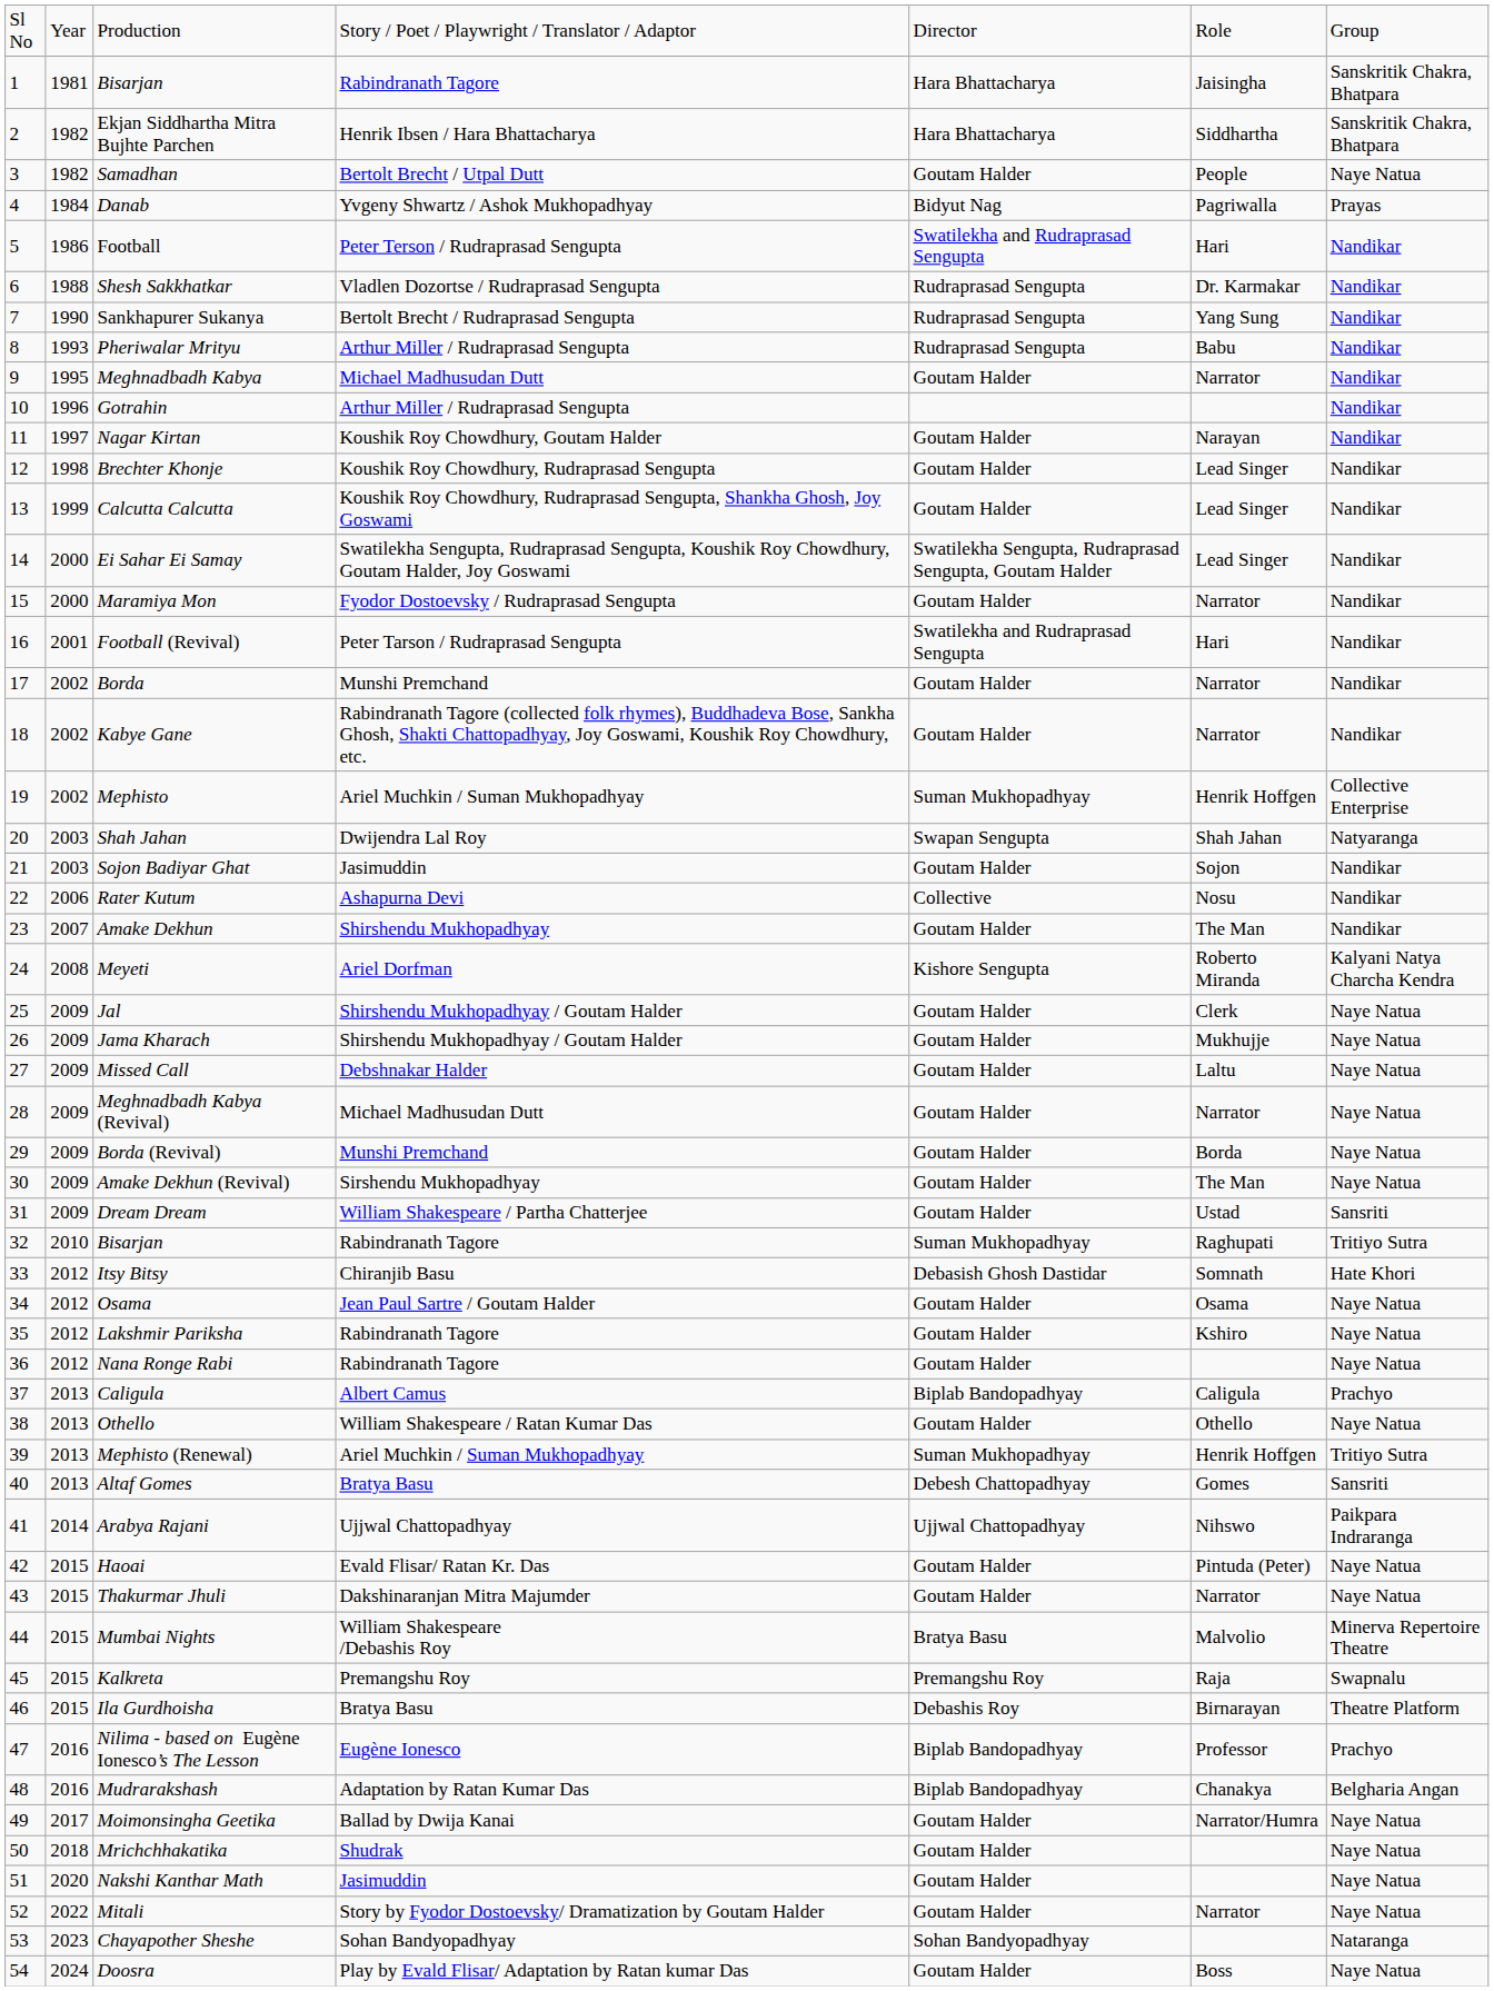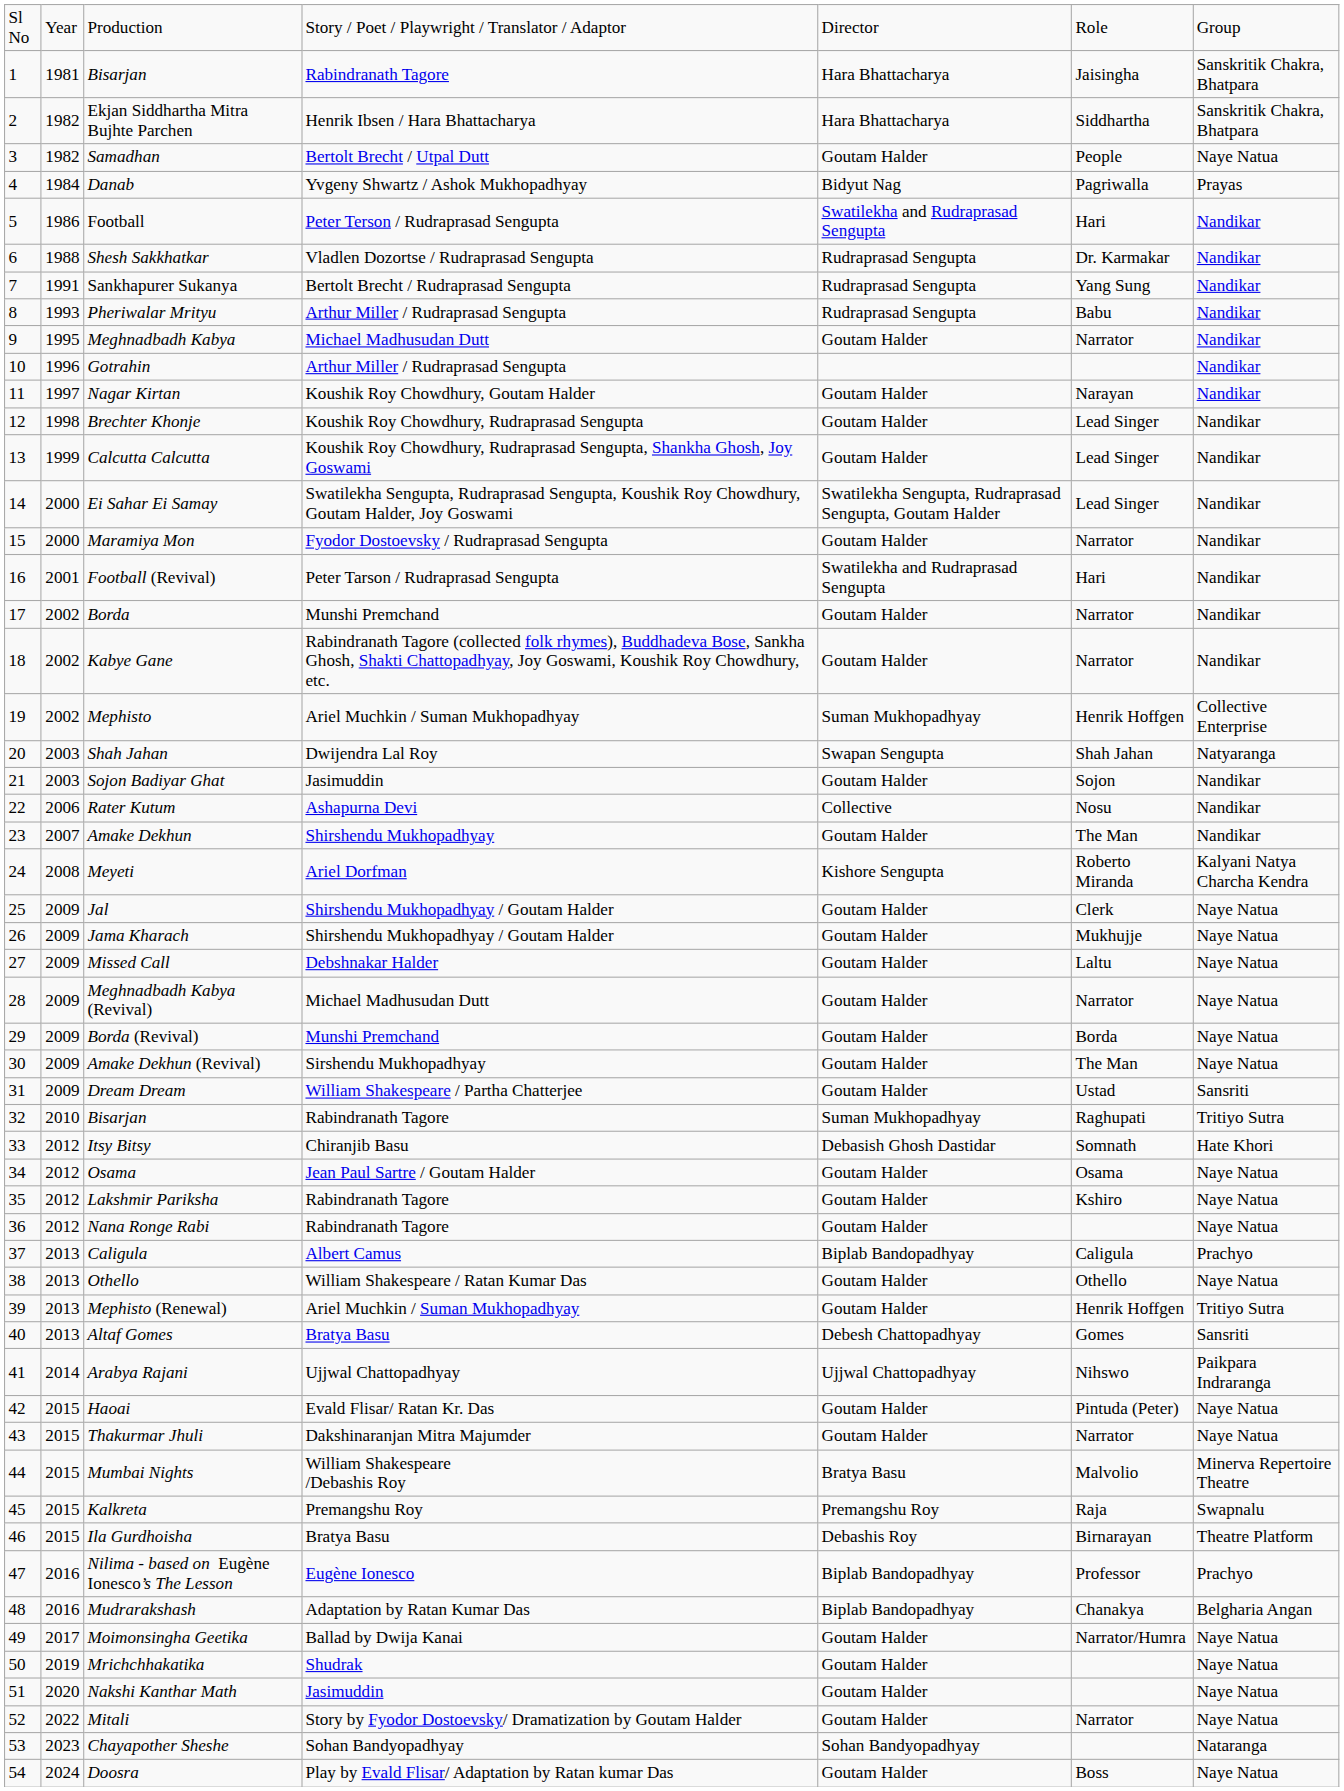 <table class="wikitable">
 <tr>
 <td>Sl No</td>
 <td>Year</td>
 <td>Production</td>
 <td>Story / Poet / Playwright / Translator / Adaptor</td>
 <td>Director</td>
 <td>Role</td>
 <td>Group</td>
 </tr>
 <tr>
 <td>1</td>
 <td>1981</td>
 <td><em>Bisarjan</em></td>
 <td><a href='#'>Rabindranath Tagore</a></td>
 <td>Hara Bhattacharya</td>
 <td>Jaisingha</td>
 <td>Sanskritik Chakra, Bhatpara</td>
 </tr>
 <tr>
 <td>2</td>
 <td>1982</td>
 <td>Ekjan Siddhartha Mitra Bujhte Parchen</td>
 <td>Henrik Ibsen / Hara Bhattacharya</td>
 <td>Hara Bhattacharya</td>
 <td>Siddhartha</td>
 <td>Sanskritik Chakra, Bhatpara</td>
 </tr>
 <tr>
 <td>3</td>
 <td>1982</td>
 <td><em>Samadhan</em></td>
 <td><a href='#'>Bertolt Brecht</a> / <a href='#'>Utpal Dutt</a></td>
 <td>Goutam Halder</td>
 <td>People</td>
 <td>Naye Natua</td>
 </tr>
 <tr>
 <td>4</td>
 <td>1984</td>
 <td><em>Danab</em></td>
 <td>Yvgeny Shwartz / Ashok Mukhopadhyay</td>
 <td>Bidyut Nag</td>
 <td>Pagriwalla</td>
 <td>Prayas</td>
 </tr>
 <tr>
 <td>5</td>
 <td>1986</td>
 <td>Football</td>
 <td><a href='#'>Peter Terson</a> / Rudraprasad Sengupta</td>
 <td><a href='#'>Swatilekha</a> and <a href='#'>Rudraprasad Sengupta</a></td>
 <td>Hari</td>
 <td><a href='#'>Nandikar</a></td>
 </tr>
 <tr>
 <td>6</td>
 <td>1988</td>
 <td><em>Shesh Sakkhatkar</em></td>
 <td>Vladlen Dozortse / Rudraprasad Sengupta</td>
 <td>Rudraprasad Sengupta</td>
 <td>Dr. Karmakar</td>
 <td><a href='#'>Nandikar</a></td>
 </tr>
 <tr>
 <td>7</td>
-<td>1990</td>
+<td>1991</td>
 <td>Sankhapurer Sukanya</td>
 <td>Bertolt Brecht / Rudraprasad Sengupta</td>
 <td>Rudraprasad Sengupta</td>
 <td>Yang Sung</td>
 <td><a href='#'>Nandikar</a></td>
 </tr>
 <tr>
 <td>8</td>
 <td>1993</td>
 <td><em>Pheriwalar Mrityu</em></td>
 <td><a href='#'>Arthur Miller</a> / Rudraprasad Sengupta</td>
 <td>Rudraprasad Sengupta</td>
 <td>Babu</td>
 <td><a href='#'>Nandikar</a></td>
 </tr>
 <tr>
 <td>9</td>
 <td>1995</td>
 <td><em>Meghnadbadh Kabya</em></td>
 <td><a href='#'>Michael Madhusudan Dutt</a></td>
 <td>Goutam Halder</td>
 <td>Narrator</td>
 <td><a href='#'>Nandikar</a></td>
 </tr>
 <tr>
 <td>10</td>
 <td>1996</td>
 <td><em>Gotrahin</em></td>
 <td><a href='#'>Arthur Miller</a> / Rudraprasad Sengupta</td>
 <td></td>
 <td></td>
 <td><a href='#'>Nandikar</a></td>
 </tr>
 <tr>
 <td>11</td>
 <td>1997</td>
 <td><em>Nagar Kirtan</em></td>
 <td>Koushik Roy Chowdhury, Goutam Halder</td>
 <td>Goutam Halder</td>
 <td>Narayan</td>
 <td><a href='#'>Nandikar</a></td>
 </tr>
 <tr>
 <td>12</td>
 <td>1998</td>
 <td><em>Brechter Khonje</em></td>
 <td>Koushik Roy Chowdhury, Rudraprasad Sengupta</td>
 <td>Goutam Halder</td>
 <td>Lead Singer</td>
 <td>Nandikar</td>
 </tr>
 <tr>
 <td>13</td>
 <td>1999</td>
 <td><em>Calcutta Calcutta</em></td>
 <td>Koushik Roy Chowdhury, Rudraprasad Sengupta, <a href='#'>Shankha Ghosh</a>, <a href='#'>Joy Goswami</a></td>
 <td>Goutam Halder</td>
 <td>Lead Singer</td>
 <td>Nandikar</td>
 </tr>
 <tr>
 <td>14</td>
 <td>2000</td>
 <td><em>Ei Sahar Ei Samay</em></td>
 <td>Swatilekha Sengupta, Rudraprasad Sengupta, Koushik Roy Chowdhury, Goutam Halder, Joy Goswami</td>
 <td>Swatilekha Sengupta, Rudraprasad Sengupta, Goutam Halder</td>
 <td>Lead Singer</td>
 <td>Nandikar</td>
 </tr>
 <tr>
 <td>15</td>
 <td>2000</td>
 <td><em>Maramiya Mon</em></td>
 <td><a href='#'>Fyodor Dostoevsky</a> / Rudraprasad Sengupta</td>
 <td>Goutam Halder</td>
 <td>Narrator</td>
 <td>Nandikar</td>
 </tr>
 <tr>
 <td>16</td>
 <td>2001</td>
 <td><em>Football</em> (Revival)</td>
 <td>Peter Tarson / Rudraprasad Sengupta</td>
 <td>Swatilekha and Rudraprasad Sengupta</td>
 <td>Hari</td>
 <td>Nandikar</td>
 </tr>
 <tr>
 <td>17</td>
 <td>2002</td>
 <td><em>Borda</em></td>
 <td>Munshi Premchand</td>
 <td>Goutam Halder</td>
 <td>Narrator</td>
 <td>Nandikar</td>
 </tr>
 <tr>
 <td>18</td>
 <td>2002</td>
 <td><em>Kabye Gane</em></td>
 <td>Rabindranath Tagore (collected <a href='#'>folk rhymes</a>), <a href='#'>Buddhadeva Bose</a>, Sankha Ghosh, <a href='#'>Shakti Chattopadhyay</a>, Joy Goswami, Koushik Roy Chowdhury, etc.</td>
 <td>Goutam Halder</td>
 <td>Narrator</td>
 <td>Nandikar</td>
 </tr>
 <tr>
 <td>19</td>
 <td>2002</td>
 <td><em>Mephisto</em></td>
 <td>Ariel Muchkin / Suman Mukhopadhyay</td>
 <td>Suman Mukhopadhyay</td>
 <td>Henrik Hoffgen</td>
 <td>Collective Enterprise</td>
 </tr>
 <tr>
 <td>20</td>
 <td>2003</td>
 <td><em>Shah Jahan</em></td>
 <td>Dwijendra Lal Roy</td>
 <td>Swapan Sengupta</td>
 <td>Shah Jahan</td>
 <td>Natyaranga</td>
 </tr>
 <tr>
 <td>21</td>
 <td>2003</td>
 <td><em>Sojon Badiyar Ghat</em></td>
 <td>Jasimuddin</td>
 <td>Goutam Halder</td>
 <td>Sojon</td>
 <td>Nandikar</td>
 </tr>
 <tr>
 <td>22</td>
 <td>2006</td>
 <td><em>Rater Kutum</em></td>
 <td><a href='#'>Ashapurna Devi</a></td>
 <td>Collective</td>
 <td>Nosu</td>
 <td>Nandikar</td>
 </tr>
 <tr>
 <td>23</td>
 <td>2007</td>
 <td><em>Amake Dekhun</em></td>
 <td><a href='#'>Shirshendu Mukhopadhyay</a></td>
 <td>Goutam Halder</td>
 <td>The Man</td>
 <td>Nandikar</td>
 </tr>
 <tr>
 <td>24</td>
 <td>2008</td>
 <td><em>Meyeti</em></td>
 <td><a href='#'>Ariel Dorfman</a></td>
 <td>Kishore Sengupta</td>
 <td>Roberto Miranda</td>
 <td>Kalyani Natya Charcha Kendra</td>
 </tr>
 <tr>
 <td>25</td>
 <td>2009</td>
 <td><em>Jal</em></td>
 <td><a href='#'>Shirshendu Mukhopadhyay</a> / Goutam Halder</td>
 <td>Goutam Halder</td>
 <td>Clerk</td>
 <td>Naye Natua</td>
 </tr>
 <tr>
 <td>26</td>
 <td>2009</td>
 <td><em>Jama Kharach</em></td>
 <td>Shirshendu Mukhopadhyay / Goutam Halder</td>
 <td>Goutam Halder</td>
 <td>Mukhujje</td>
 <td>Naye Natua</td>
 </tr>
 <tr>
 <td>27</td>
 <td>2009</td>
 <td><em>Missed Call</em></td>
 <td><a href='#'>Debshnakar Halder</a></td>
 <td>Goutam Halder</td>
 <td>Laltu</td>
 <td>Naye Natua</td>
 </tr>
 <tr>
 <td>28</td>
 <td>2009</td>
 <td><em>Meghnadbadh Kabya</em> (Revival)</td>
 <td>Michael Madhusudan Dutt</td>
 <td>Goutam Halder</td>
 <td>Narrator</td>
 <td>Naye Natua</td>
 </tr>
 <tr>
 <td>29</td>
 <td>2009</td>
 <td><em>Borda</em> (Revival)</td>
 <td><a href='#'>Munshi Premchand</a></td>
 <td>Goutam Halder</td>
 <td>Borda</td>
 <td>Naye Natua</td>
 </tr>
 <tr>
 <td>30</td>
 <td>2009</td>
 <td><em>Amake Dekhun</em> (Revival)</td>
 <td>Sirshendu Mukhopadhyay</td>
 <td>Goutam Halder</td>
 <td>The Man</td>
 <td>Naye Natua</td>
 </tr>
 <tr>
 <td>31</td>
 <td>2009</td>
 <td><em>Dream Dream</em></td>
 <td><a href='#'>William Shakespeare</a> / Partha Chatterjee</td>
 <td>Goutam Halder</td>
 <td>Ustad</td>
 <td>Sansriti</td>
 </tr>
 <tr>
 <td>32</td>
 <td>2010</td>
 <td><em>Bisarjan</em></td>
 <td>Rabindranath Tagore</td>
 <td>Suman Mukhopadhyay</td>
 <td>Raghupati</td>
 <td>Tritiyo Sutra</td>
 </tr>
 <tr>
 <td>33</td>
 <td>2012</td>
 <td><em>Itsy Bitsy</em></td>
 <td>Chiranjib Basu</td>
 <td>Debasish Ghosh Dastidar</td>
 <td>Somnath</td>
 <td>Hate Khori</td>
 </tr>
 <tr>
 <td>34</td>
 <td>2012</td>
 <td><em>Osama</em></td>
 <td><a href='#'>Jean Paul Sartre</a> / Goutam Halder</td>
 <td>Goutam Halder</td>
 <td>Osama</td>
 <td>Naye Natua</td>
 </tr>
 <tr>
 <td>35</td>
 <td>2012</td>
 <td><em>Lakshmir Pariksha</em></td>
 <td>Rabindranath Tagore</td>
 <td>Goutam Halder</td>
 <td>Kshiro</td>
 <td>Naye Natua</td>
 </tr>
 <tr>
 <td>36</td>
 <td>2012</td>
 <td><em>Nana Ronge Rabi</em></td>
 <td>Rabindranath Tagore</td>
 <td>Goutam Halder</td>
 <td></td>
 <td>Naye Natua</td>
 </tr>
 <tr>
 <td>37</td>
 <td>2013</td>
 <td><em>Caligula</em></td>
 <td><a href='#'>Albert Camus</a></td>
 <td>Biplab Bandopadhyay</td>
 <td>Caligula</td>
 <td>Prachyo</td>
 </tr>
 <tr>
 <td>38</td>
 <td>2013</td>
 <td><em>Othello</em></td>
 <td>William Shakespeare / Ratan Kumar Das</td>
 <td>Goutam Halder</td>
 <td>Othello</td>
 <td>Naye Natua</td>
 </tr>
 <tr>
 <td>39</td>
 <td>2013</td>
 <td><em>Mephisto</em> (Renewal)</td>
 <td>Ariel Muchkin / <a href='#'>Suman Mukhopadhyay</a></td>
-<td>Suman Mukhopadhyay</td>
+<td>Goutam Halder</td>
 <td>Henrik Hoffgen</td>
 <td>Tritiyo Sutra</td>
 </tr>
 <tr>
 <td>40</td>
 <td>2013</td>
 <td><em>Altaf Gomes</em></td>
 <td><a href='#'>Bratya Basu</a></td>
 <td>Debesh Chattopadhyay</td>
 <td>Gomes</td>
 <td>Sansriti</td>
 </tr>
 <tr>
 <td>41</td>
 <td>2014</td>
 <td><em>Arabya Rajani</em></td>
 <td>Ujjwal Chattopadhyay</td>
 <td>Ujjwal Chattopadhyay</td>
 <td>Nihswo</td>
 <td>Paikpara Indraranga</td>
 </tr>
 <tr>
 <td>42</td>
 <td>2015</td>
 <td><em>Haoai</em></td>
 <td>Evald Flisar/ Ratan Kr. Das</td>
 <td>Goutam Halder</td>
 <td>Pintuda (Peter)</td>
 <td>Naye Natua</td>
 </tr>
 <tr>
 <td>43</td>
 <td>2015</td>
 <td><em>Thakurmar Jhuli</em></td>
 <td>Dakshinaranjan Mitra Majumder</td>
 <td>Goutam Halder</td>
 <td>Narrator</td>
 <td>Naye Natua</td>
 </tr>
 <tr>
 <td>44</td>
 <td>2015</td>
 <td><em>Mumbai Nights</em></td>
 <td>William Shakespeare<br>/Debashis Roy</td>
 <td>Bratya Basu</td>
 <td>Malvolio</td>
 <td>Minerva Repertoire Theatre</td>
 </tr>
 <tr>
 <td>45</td>
 <td>2015</td>
 <td><em>Kalkreta</em></td>
 <td>Premangshu Roy</td>
 <td>Premangshu Roy</td>
 <td>Raja</td>
 <td>Swapnalu</td>
 </tr>
 <tr>
 <td>46</td>
 <td>2015</td>
 <td><em>Ila Gurdhoisha</em></td>
 <td>Bratya Basu</td>
 <td>Debashis Roy</td>
 <td>Birnarayan</td>
 <td>Theatre Platform</td>
 </tr>
 <tr>
 <td>47</td>
 <td>2016</td>
 <td><em>Nilima - based on </em> Eugène Ionesco<em>’s The Lesson</em></td>
 <td><a href='#'>Eugène Ionesco</a></td>
 <td>Biplab Bandopadhyay</td>
 <td>Professor</td>
 <td>Prachyo</td>
 </tr>
 <tr>
 <td>48</td>
 <td>2016</td>
 <td><em>Mudrarakshash</em></td>
 <td>Adaptation by Ratan Kumar Das</td>
 <td>Biplab Bandopadhyay</td>
 <td>Chanakya</td>
 <td>Belgharia Angan</td>
 </tr>
 <tr>
 <td>49</td>
 <td>2017</td>
 <td><em>Moimonsingha Geetika</em></td>
 <td>Ballad by Dwija Kanai</td>
 <td>Goutam Halder</td>
 <td>Narrator/Humra</td>
 <td>Naye Natua</td>
 </tr>
 <tr>
 <td>50</td>
-<td>2018</td>
+<td>2019</td>
 <td><em>Mrichchhakatika</em></td>
 <td><a href='#'>Shudrak</a></td>
 <td>Goutam Halder</td>
 <td></td>
 <td>Naye Natua</td>
 </tr>
 <tr>
 <td>51</td>
 <td>2020</td>
 <td><em>Nakshi Kanthar Math</em></td>
 <td><a href='#'>Jasimuddin</a></td>
 <td>Goutam Halder</td>
 <td></td>
 <td>Naye Natua</td>
 </tr>
 <tr>
 <td>52</td>
 <td>2022</td>
 <td><em>Mitali</em></td>
 <td>Story by <a href='#'>Fyodor Dostoevsky</a>/ Dramatization by Goutam Halder</td>
 <td>Goutam Halder</td>
 <td>Narrator</td>
 <td>Naye Natua</td>
 </tr>
 <tr>
 <td>53</td>
 <td>2023</td>
 <td><em>Chayapother Sheshe</em></td>
 <td>Sohan Bandyopadhyay</td>
 <td>Sohan Bandyopadhyay</td>
 <td></td>
 <td>Nataranga</td>
 </tr>
 <tr>
 <td>54</td>
 <td>2024</td>
 <td><em>Doosra</em></td>
 <td>Play by <a href='#'>Evald Flisar</a>/ Adaptation by Ratan kumar Das</td>
 <td>Goutam Halder</td>
 <td>Boss</td>
 <td>Naye Natua</td>
 </tr>
 </table>
